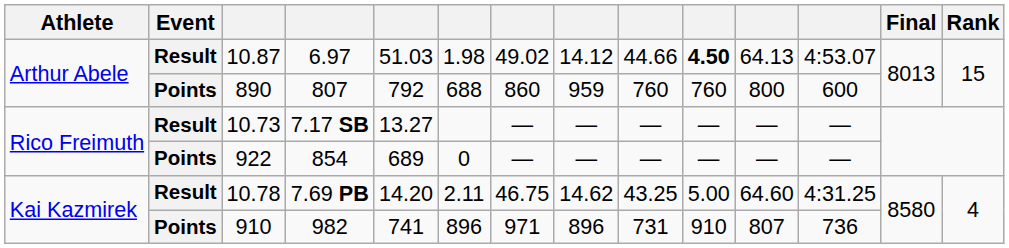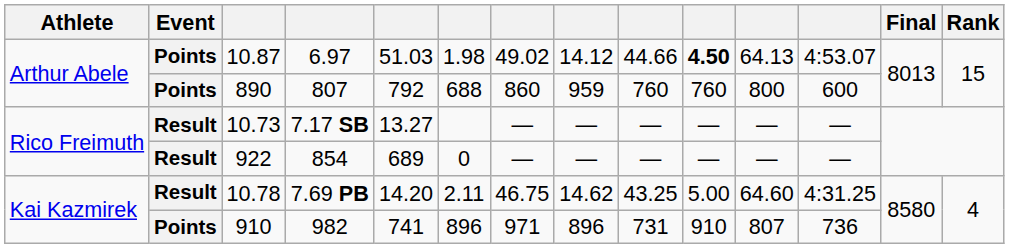 <table class="wikitable" style="font-size:90%">
 <tr>
 <th>Athlete</th>
 <th>Event</th>
 <th></th>
 <th></th>
 <th></th>
 <th></th>
 <th></th>
 <th></th>
 <th></th>
 <th></th>
 <th></th>
 <th></th>
 <th>Final</th>
 <th>Rank</th>
 </tr>
 <tr align=center>
 <td rowspan=2 align=left><a href='#'>Arthur Abele</a></td>
-<th style="font-size:95%">Result</th>
+<th style="font-size:95%">Points</th>
 <td>10.87</td>
 <td>6.97</td>
 <td>51.03</td>
 <td>1.98</td>
 <td>49.02</td>
 <td>14.12</td>
 <td>44.66</td>
 <td><strong>4.50</strong></td>
 <td>64.13</td>
 <td>4:53.07</td>
 <td rowspan=2>8013</td>
 <td rowspan=2>15</td>
 </tr>
 <tr align=center>
 <th style="font-size:95%">Points</th>
 <td>890</td>
 <td>807</td>
 <td>792</td>
 <td>688</td>
 <td>860</td>
 <td>959</td>
 <td>760</td>
 <td>760</td>
 <td>800</td>
 <td>600</td>
 </tr>
 <tr align=center>
 <td rowspan=2 align=left><a href='#'>Rico Freimuth</a></td>
 <th style="font-size:95%">Result</th>
 <td>10.73</td>
 <td>7.17 <strong>SB</strong></td>
 <td>13.27</td>
 <td></td>
 <td>—</td>
 <td>—</td>
 <td>—</td>
 <td>—</td>
 <td>—</td>
 <td>—</td>
 <td rowspan=2 colspan=2></td>
 </tr>
 <tr align=center>
-<th style="font-size:95%">Points</th>
+<th style="font-size:95%">Result</th>
 <td>922</td>
 <td>854</td>
 <td>689</td>
 <td>0</td>
 <td>—</td>
 <td>—</td>
 <td>—</td>
 <td>—</td>
 <td>—</td>
 <td>—</td>
 </tr>
 <tr align=center>
 <td rowspan=2 align=left><a href='#'>Kai Kazmirek</a></td>
 <th style="font-size:95%">Result</th>
 <td>10.78</td>
 <td>7.69 <strong>PB</strong></td>
 <td>14.20</td>
 <td>2.11</td>
 <td>46.75</td>
 <td>14.62</td>
 <td>43.25</td>
 <td>5.00</td>
 <td>64.60</td>
 <td>4:31.25</td>
 <td rowspan=2>8580</td>
 <td rowspan=2>4</td>
 </tr>
 <tr align=center>
 <th style="font-size:95%">Points</th>
 <td>910</td>
 <td>982</td>
 <td>741</td>
 <td>896</td>
 <td>971</td>
 <td>896</td>
 <td>731</td>
 <td>910</td>
 <td>807</td>
 <td>736</td>
 </tr>
 </table>
